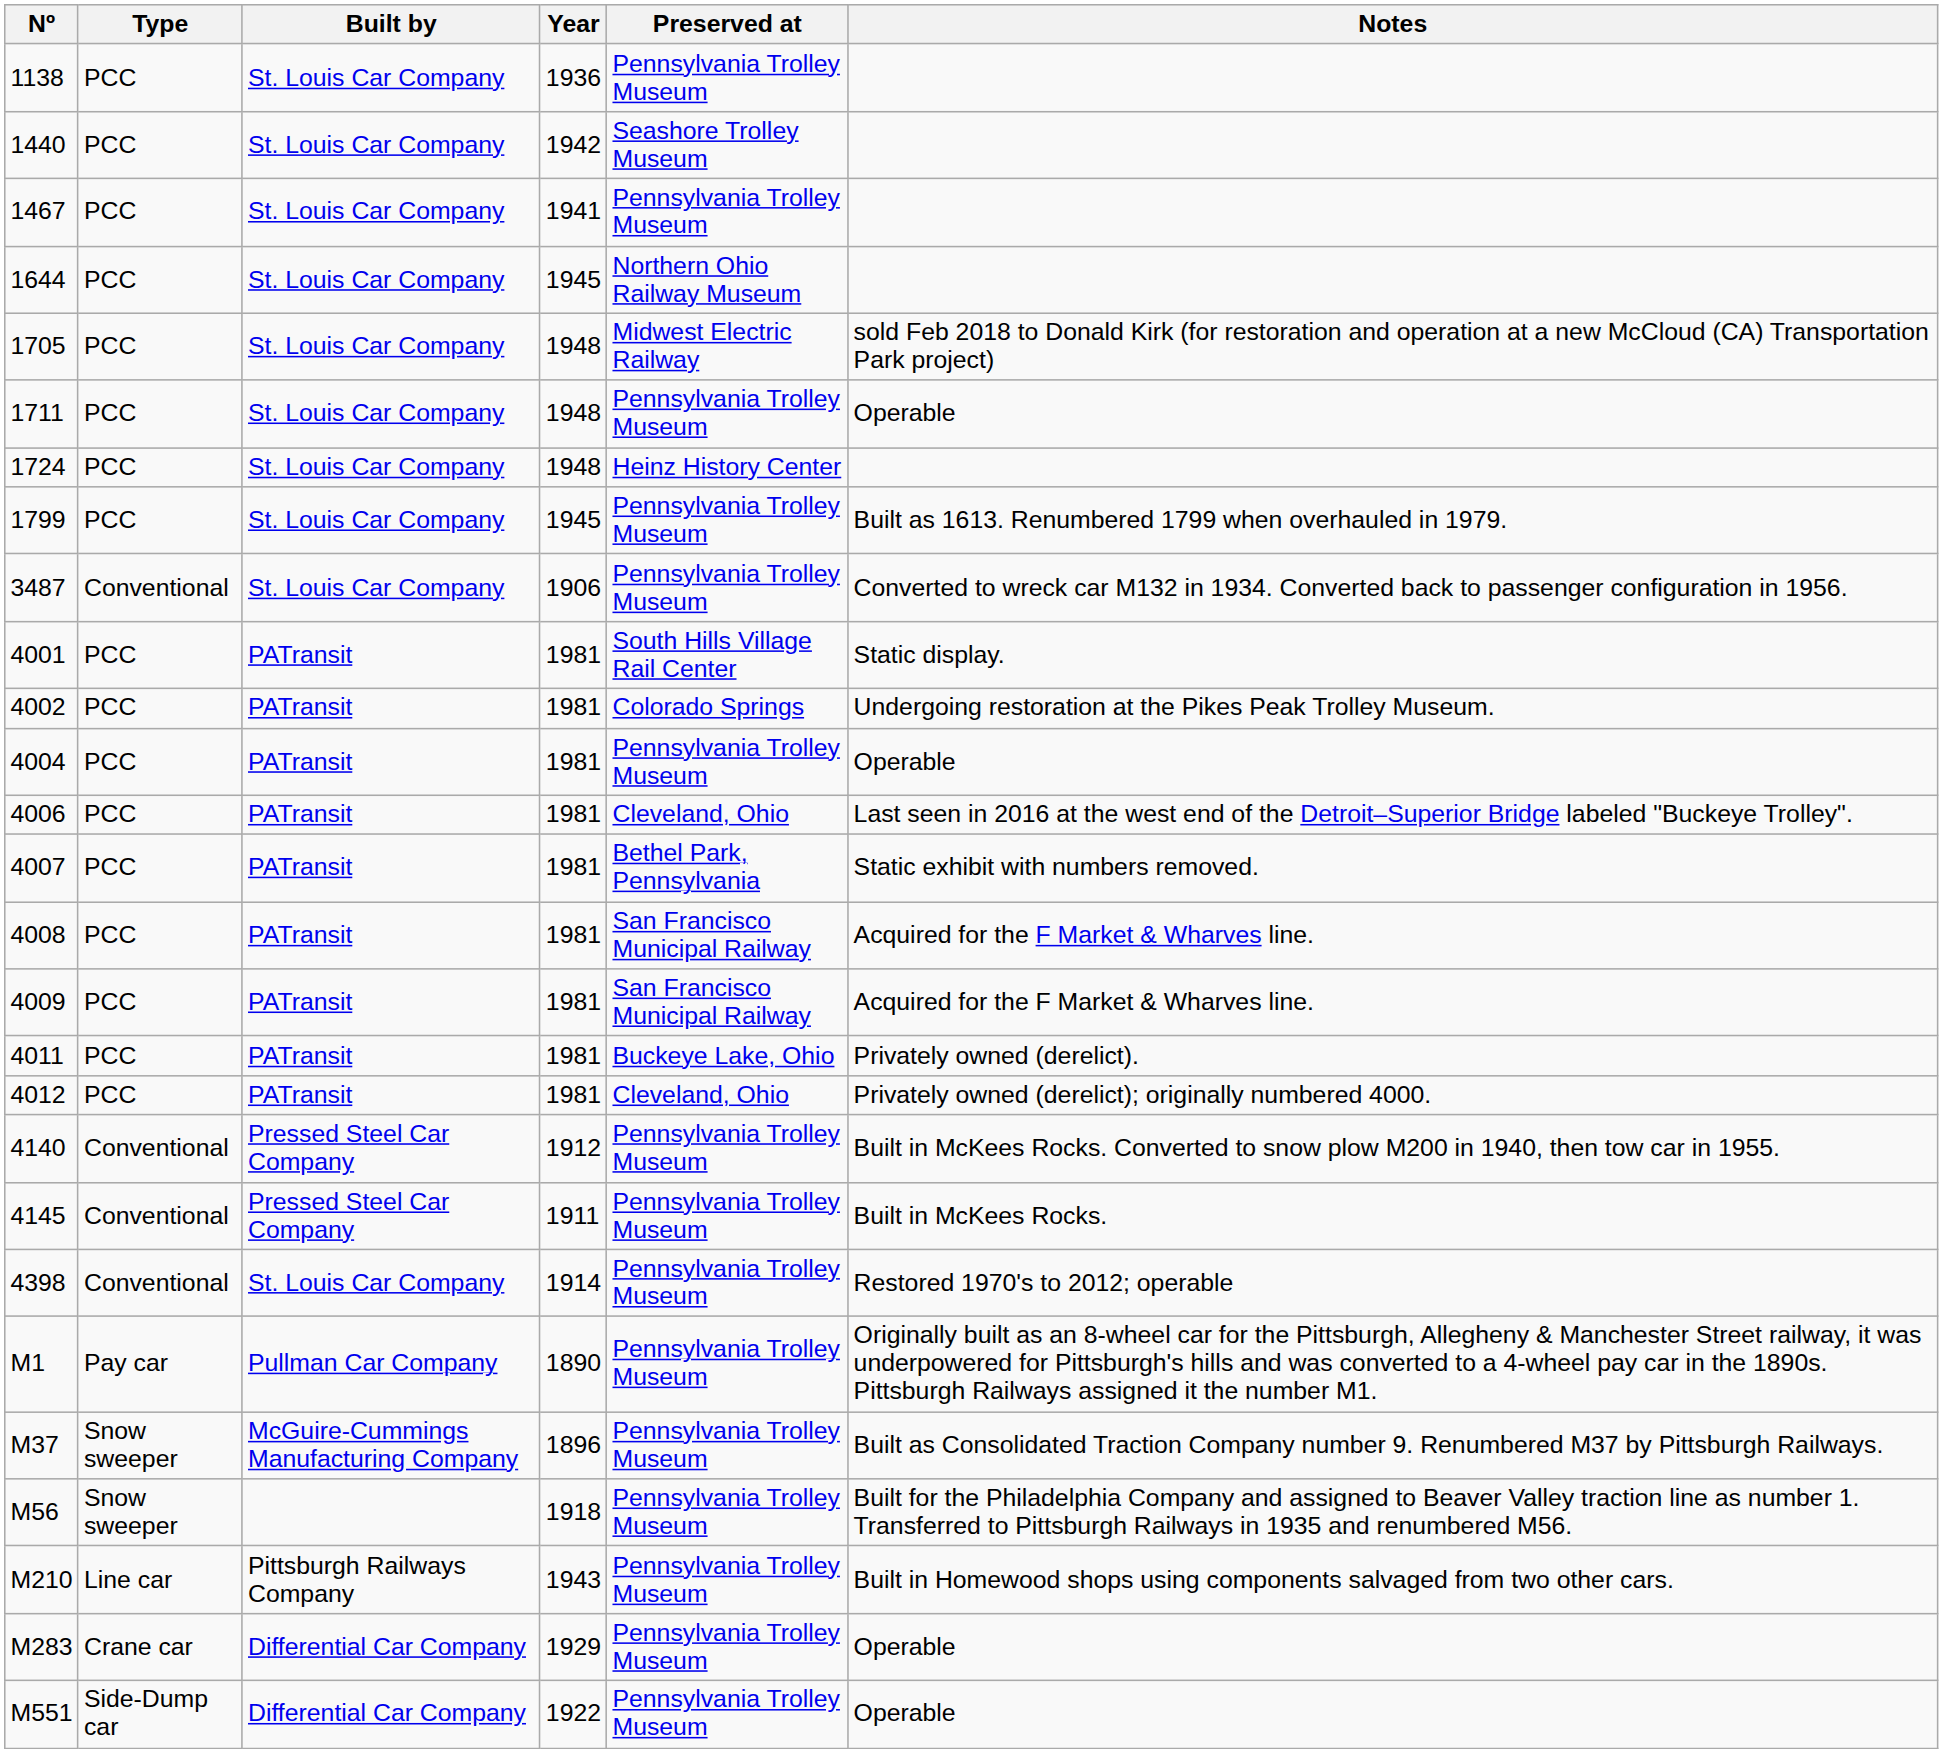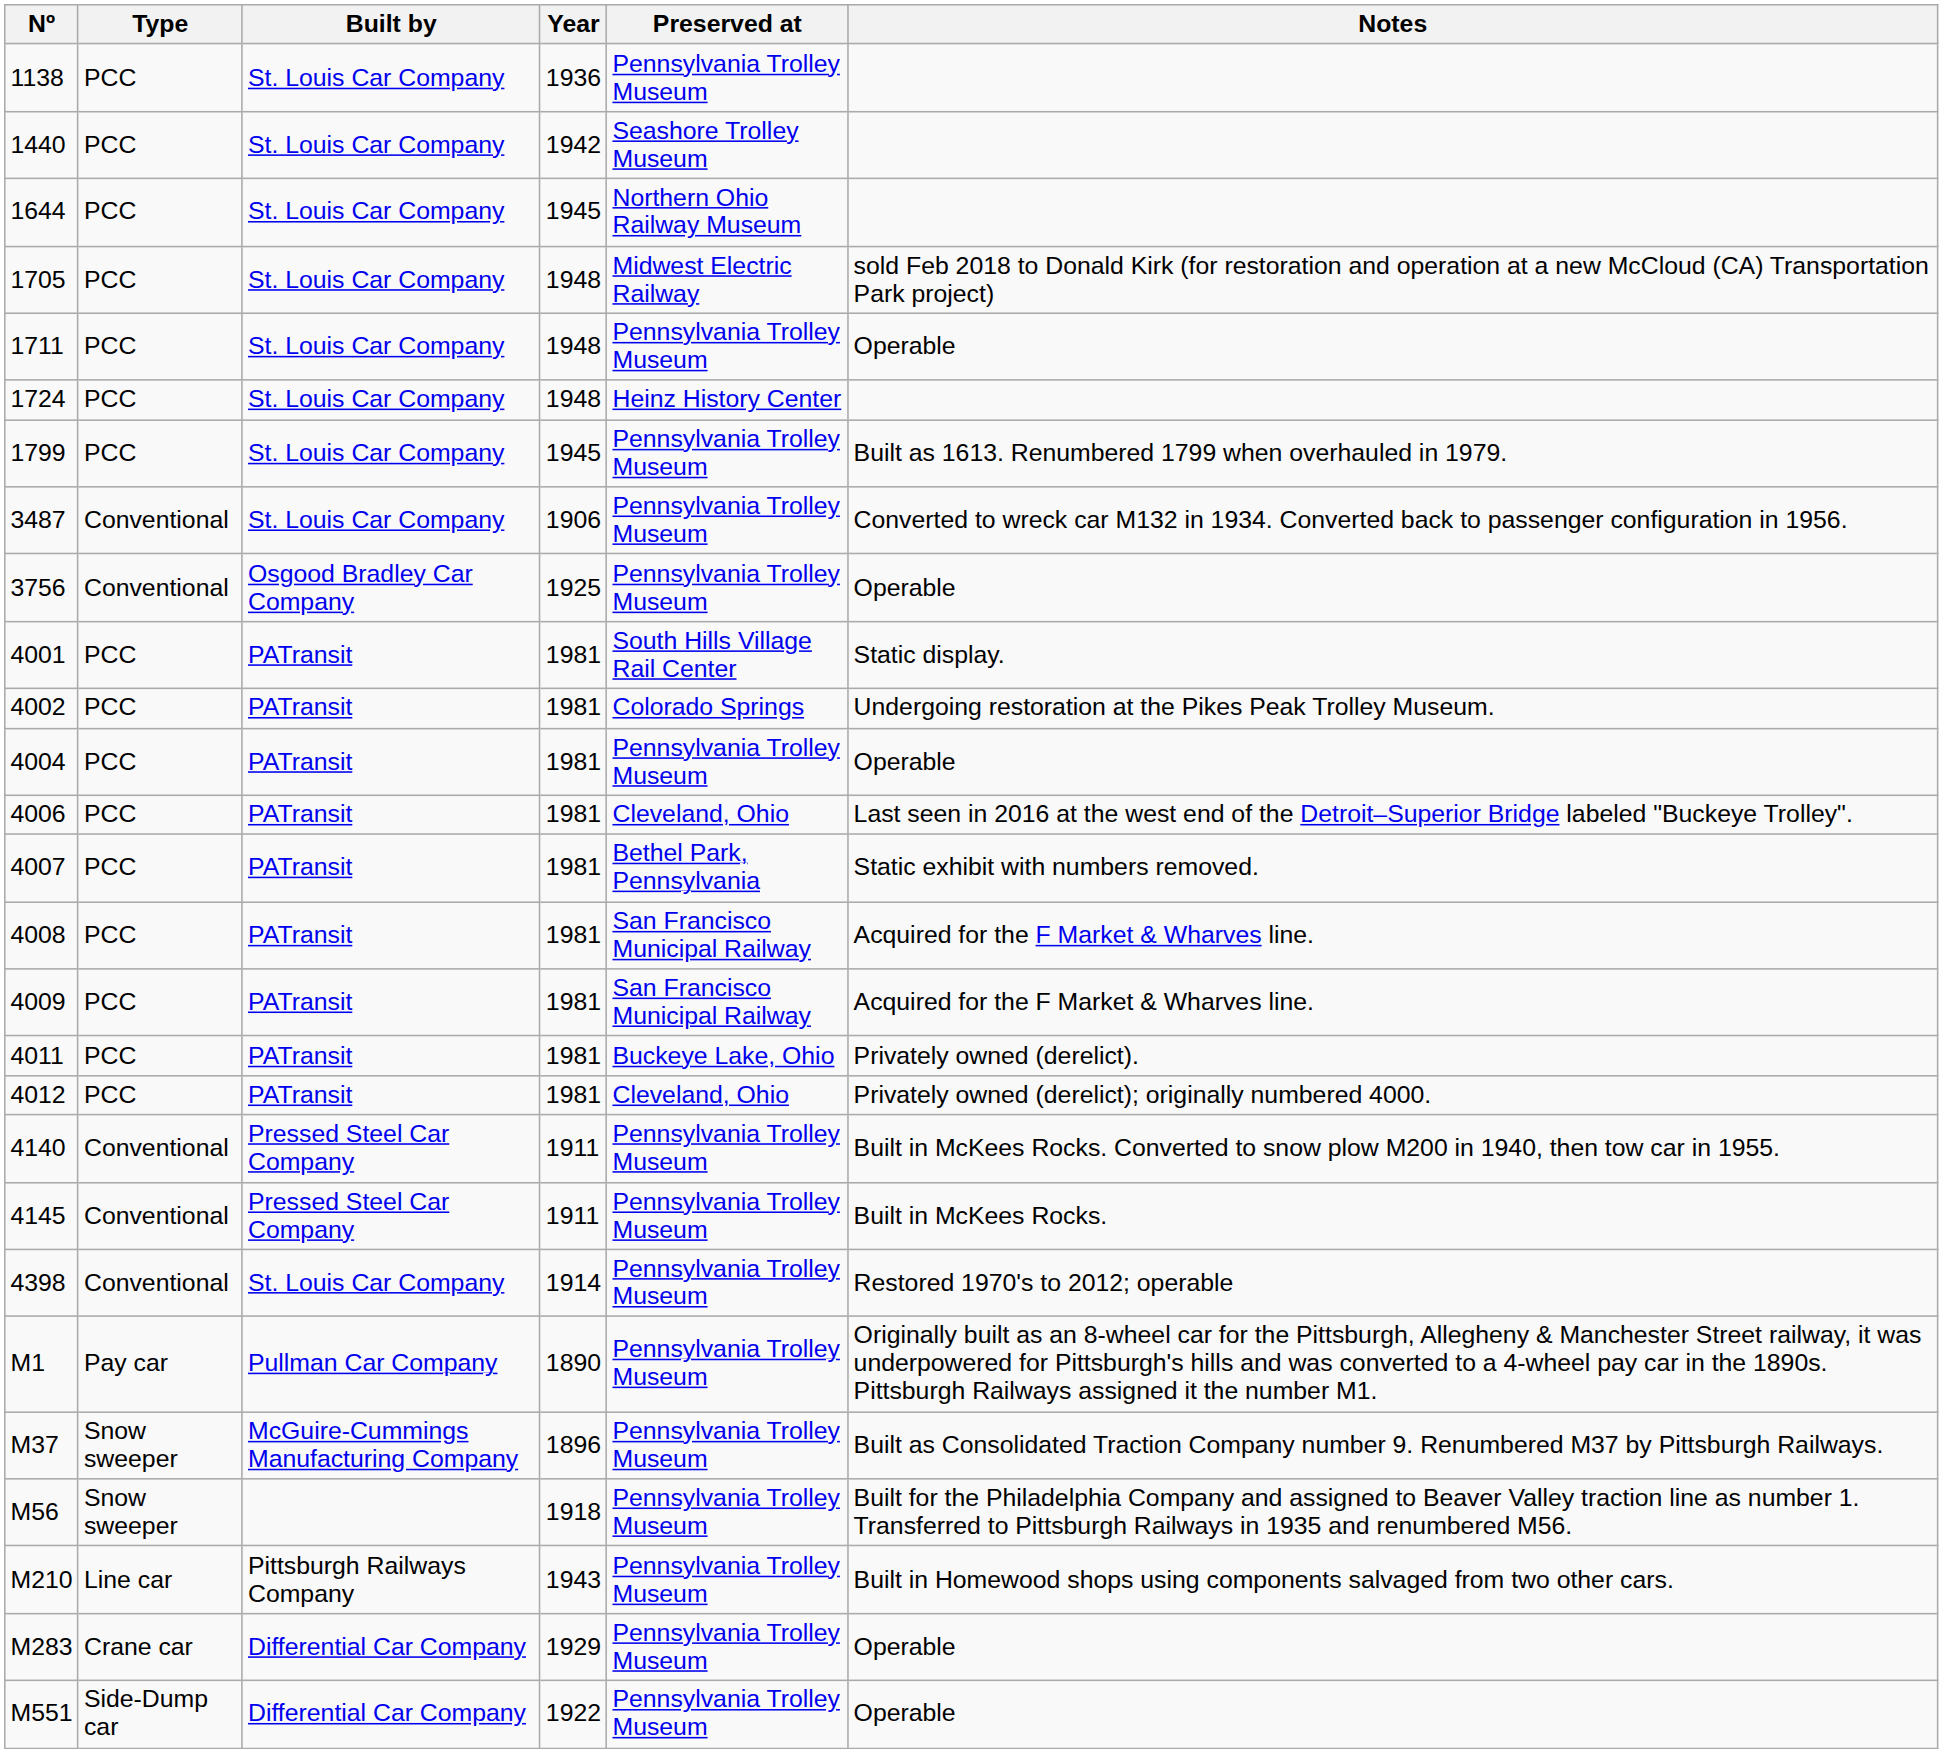 <table class="wikitable sortable">
 <tr>
 <th>Nº</th>
 <th>Type</th>
 <th>Built by</th>
 <th>Year</th>
 <th>Preserved at</th>
 <th>Notes</th>
 </tr>
 <tr>
 <td>1138</td>
 <td>PCC</td>
 <td><a href='#'>St. Louis Car Company</a></td>
 <td>1936</td>
 <td><a href='#'>Pennsylvania Trolley Museum</a></td>
 <td></td>
 </tr>
 <tr>
 <td>1440</td>
 <td>PCC</td>
 <td><a href='#'>St. Louis Car Company</a></td>
 <td>1942</td>
 <td><a href='#'>Seashore Trolley Museum</a></td>
-<td></td>
-</tr>
-<tr>
-<td>1467</td>
-<td>PCC</td>
-<td><a href='#'>St. Louis Car Company</a></td>
-<td>1941</td>
-<td><a href='#'>Pennsylvania Trolley Museum</a></td>
 <td></td>
 </tr>
 <tr>
 <td>1644</td>
 <td>PCC</td>
 <td><a href='#'>St. Louis Car Company</a></td>
 <td>1945</td>
 <td><a href='#'>Northern Ohio Railway Museum</a></td>
 <td></td>
 </tr>
 <tr>
 <td>1705</td>
 <td>PCC</td>
 <td><a href='#'>St. Louis Car Company</a></td>
 <td>1948</td>
 <td><a href='#'>Midwest Electric Railway</a></td>
 <td>sold Feb 2018 to Donald Kirk (for restoration and operation at a new McCloud (CA) Transportation Park project)</td>
 </tr>
 <tr>
 <td>1711</td>
 <td>PCC</td>
 <td><a href='#'>St. Louis Car Company</a></td>
 <td>1948</td>
 <td><a href='#'>Pennsylvania Trolley Museum</a></td>
 <td>Operable</td>
 </tr>
 <tr>
 <td>1724</td>
 <td>PCC</td>
 <td><a href='#'>St. Louis Car Company</a></td>
 <td>1948</td>
 <td><a href='#'>Heinz History Center</a></td>
 <td></td>
 </tr>
 <tr>
 <td>1799</td>
 <td>PCC</td>
 <td><a href='#'>St. Louis Car Company</a></td>
 <td>1945</td>
 <td><a href='#'>Pennsylvania Trolley Museum</a></td>
 <td>Built as 1613. Renumbered 1799 when overhauled in 1979.</td>
 </tr>
 <tr>
 <td>3487</td>
 <td>Conventional</td>
 <td><a href='#'>St. Louis Car Company</a></td>
 <td>1906</td>
 <td><a href='#'>Pennsylvania Trolley Museum</a></td>
 <td>Converted to wreck car M132 in 1934. Converted back to passenger configuration in 1956.</td>
+</tr>
+<tr>
+<td>3756</td>
+<td>Conventional</td>
+<td><a href='#'>Osgood Bradley Car Company</a></td>
+<td>1925</td>
+<td><a href='#'>Pennsylvania Trolley Museum</a></td>
+<td>Operable</td>
 </tr>
 <tr>
 <td>4001</td>
 <td>PCC</td>
 <td><a href='#'>PATransit</a></td>
 <td>1981</td>
 <td><a href='#'>South Hills Village Rail Center</a></td>
 <td>Static display.</td>
 </tr>
 <tr>
 <td>4002</td>
 <td>PCC</td>
 <td><a href='#'>PATransit</a></td>
 <td>1981</td>
 <td><a href='#'>Colorado Springs</a></td>
 <td>Undergoing restoration at the Pikes Peak Trolley Museum.</td>
 </tr>
 <tr>
 <td>4004</td>
 <td>PCC</td>
 <td><a href='#'>PATransit</a></td>
 <td>1981</td>
 <td><a href='#'>Pennsylvania Trolley Museum</a></td>
 <td>Operable</td>
 </tr>
 <tr>
 <td>4006</td>
 <td>PCC</td>
 <td><a href='#'>PATransit</a></td>
 <td>1981</td>
 <td><a href='#'>Cleveland, Ohio</a></td>
 <td>Last seen in 2016 at the west end of the <a href='#'>Detroit–Superior Bridge</a> labeled "Buckeye Trolley".</td>
 </tr>
 <tr>
 <td>4007</td>
 <td>PCC</td>
 <td><a href='#'>PATransit</a></td>
 <td>1981</td>
 <td><a href='#'>Bethel Park, Pennsylvania</a></td>
 <td>Static exhibit with numbers removed.</td>
 </tr>
 <tr>
 <td>4008</td>
 <td>PCC</td>
 <td><a href='#'>PATransit</a></td>
 <td>1981</td>
 <td><a href='#'>San Francisco Municipal Railway</a></td>
 <td>Acquired for the <a href='#'>F Market & Wharves</a> line.</td>
 </tr>
 <tr>
 <td>4009</td>
 <td>PCC</td>
 <td><a href='#'>PATransit</a></td>
 <td>1981</td>
 <td><a href='#'>San Francisco Municipal Railway</a></td>
 <td>Acquired for the F Market & Wharves line.</td>
 </tr>
 <tr>
 <td>4011</td>
 <td>PCC</td>
 <td><a href='#'>PATransit</a></td>
 <td>1981</td>
 <td><a href='#'>Buckeye Lake, Ohio</a></td>
 <td>Privately owned (derelict).</td>
 </tr>
 <tr>
 <td>4012</td>
 <td>PCC</td>
 <td><a href='#'>PATransit</a></td>
 <td>1981</td>
 <td><a href='#'>Cleveland, Ohio</a></td>
 <td>Privately owned (derelict); originally numbered 4000.</td>
 </tr>
 <tr>
 <td>4140</td>
 <td>Conventional</td>
 <td><a href='#'>Pressed Steel Car Company</a></td>
-<td>1912</td>
+<td>1911</td>
 <td><a href='#'>Pennsylvania Trolley Museum</a></td>
 <td>Built in McKees Rocks. Converted to snow plow M200 in 1940, then tow car in 1955.</td>
 </tr>
 <tr>
 <td>4145</td>
 <td>Conventional</td>
 <td><a href='#'>Pressed Steel Car Company</a></td>
 <td>1911</td>
 <td><a href='#'>Pennsylvania Trolley Museum</a></td>
 <td>Built in McKees Rocks.</td>
 </tr>
 <tr>
 <td>4398</td>
 <td>Conventional</td>
 <td><a href='#'>St. Louis Car Company</a></td>
 <td>1914</td>
 <td><a href='#'>Pennsylvania Trolley Museum</a></td>
 <td>Restored 1970's to 2012; operable</td>
 </tr>
 <tr>
 <td>M1</td>
 <td>Pay car</td>
 <td><a href='#'>Pullman Car Company</a></td>
 <td>1890</td>
 <td><a href='#'>Pennsylvania Trolley Museum</a></td>
 <td>Originally built as an 8-wheel car for the Pittsburgh, Allegheny & Manchester Street railway, it was underpowered for Pittsburgh's hills and was converted to a 4-wheel pay car in the 1890s. Pittsburgh Railways assigned it the number M1.</td>
 </tr>
 <tr>
 <td>M37</td>
 <td>Snow sweeper</td>
 <td><a href='#'>McGuire-Cummings Manufacturing Company</a></td>
 <td>1896</td>
 <td><a href='#'>Pennsylvania Trolley Museum</a></td>
 <td>Built as Consolidated Traction Company number 9. Renumbered M37 by Pittsburgh Railways.</td>
 </tr>
 <tr>
 <td>M56</td>
 <td>Snow sweeper</td>
 <td></td>
 <td>1918</td>
 <td><a href='#'>Pennsylvania Trolley Museum</a></td>
 <td>Built for the Philadelphia Company and assigned to Beaver Valley traction line as number 1. Transferred to Pittsburgh Railways in 1935 and renumbered M56.</td>
 </tr>
 <tr>
 <td>M210</td>
 <td>Line car</td>
 <td>Pittsburgh Railways Company</td>
 <td>1943</td>
 <td><a href='#'>Pennsylvania Trolley Museum</a></td>
 <td>Built in Homewood shops using components salvaged from two other cars.</td>
 </tr>
 <tr>
 <td>M283</td>
 <td>Crane car</td>
 <td><a href='#'>Differential Car Company</a></td>
 <td>1929</td>
 <td><a href='#'>Pennsylvania Trolley Museum</a></td>
 <td>Operable</td>
 </tr>
 <tr>
 <td>M551</td>
 <td>Side-Dump car</td>
 <td><a href='#'>Differential Car Company</a></td>
 <td>1922</td>
 <td><a href='#'>Pennsylvania Trolley Museum</a></td>
 <td>Operable</td>
 </tr>
 </table>
